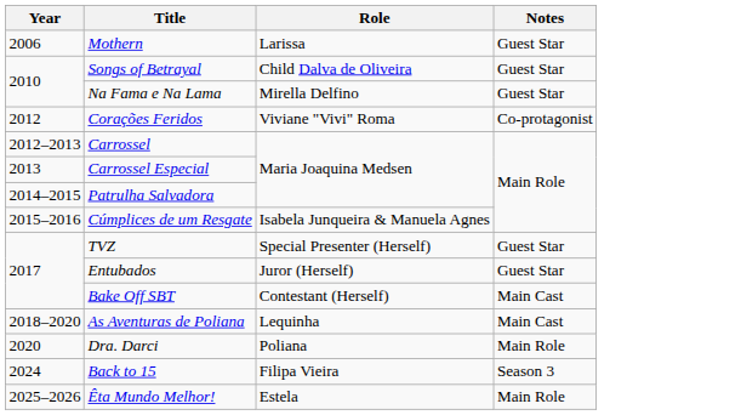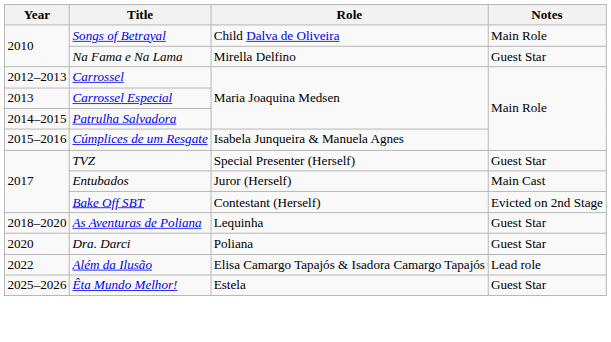 <table class="wikitable">
 <tr>
 <th>Year</th>
 <th>Title</th>
 <th>Role</th>
 <th class="unsortable">Notes</th>
 </tr>
 <tr>
-<td>2006</td>
-<td><em><a href='#'>Mothern</a></em></td>
-<td>Larissa</td>
-<td>Guest Star</td>
-</tr>
-<tr>
 <td rowspan="2">2010</td>
 <td><em><a href='#'>Songs of Betrayal</a></em></td>
 <td>Child <a href='#'>Dalva de Oliveira</a></td>
-<td>Guest Star</td>
+<td>Main Role</td>
 </tr>
 <tr>
 <td><em>Na Fama e Na Lama</em></td>
 <td>Mirella Delfino</td>
 <td>Guest Star</td>
-</tr>
-<tr>
-<td>2012</td>
-<td><em><a href='#'>Corações Feridos</a></em></td>
-<td>Viviane "Vivi" Roma</td>
-<td>Co-protagonist</td>
 </tr>
 <tr>
 <td>2012–2013</td>
 <td><a href='#'><em>Carrossel</em></a></td>
 <td rowspan="3">Maria Joaquina Medsen</td>
 <td rowspan="4">Main Role</td>
 </tr>
 <tr>
 <td>2013</td>
 <td><em><a href='#'>Carrossel Especial</a></em></td>
 </tr>
 <tr>
 <td>2014–2015</td>
 <td><em><a href='#'>Patrulha Salvadora</a></em></td>
 </tr>
 <tr>
 <td>2015–2016</td>
 <td><em><a href='#'>Cúmplices de um Resgate</a></em></td>
 <td>Isabela Junqueira & Manuela Agnes</td>
 </tr>
 <tr>
 <td rowspan="3">2017</td>
 <td><em>TVZ</em></td>
 <td>Special Presenter (Herself)</td>
 <td>Guest Star</td>
 </tr>
 <tr>
 <td><em>Entubados</em></td>
 <td>Juror (Herself)</td>
-<td>Guest Star</td>
+<td>Main Cast</td>
 </tr>
 <tr>
 <td><em><a href='#'>Bake Off SBT</a></em></td>
 <td>Contestant (Herself)</td>
-<td>Main Cast</td>
+<td>Evicted on 2nd Stage</td>
 </tr>
 <tr>
 <td>2018–2020</td>
 <td><em><a href='#'>As Aventuras de Poliana</a></em></td>
 <td>Lequinha</td>
-<td>Main Cast</td>
+<td>Guest Star</td>
 </tr>
 <tr>
 <td>2020</td>
 <td><em>Dra. Darci</em></td>
 <td>Poliana</td>
-<td>Main Role</td>
+<td>Guest Star</td>
 </tr>
 <tr>
-<td>2024</td>
-<td><em><a href='#'>Back to 15</a></em></td>
-<td>Filipa Vieira</td>
-<td>Season 3</td>
+<td>2022</td>
+<td><em><a href='#'>Além da Ilusão</a></em></td>
+<td>Elisa Camargo Tapajós & Isadora Camargo Tapajós</td>
+<td>Lead role</td>
 </tr>
 <tr>
 <td>2025–2026</td>
 <td><em><a href='#'>Êta Mundo Melhor!</a></em></td>
 <td>Estela</td>
-<td>Main Role</td>
+<td>Guest Star</td>
 </tr>
 </table>
